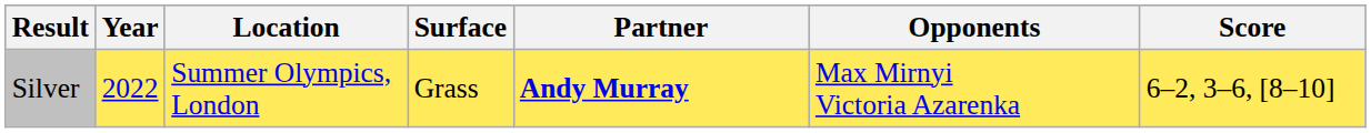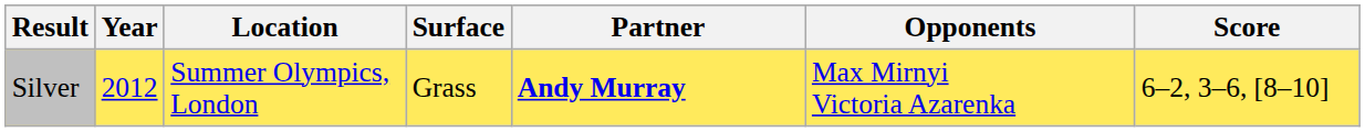 <table class="sortable wikitable">
 <tr>
 <th>Result</th>
 <th>Year</th>
 <th width=130>Location</th>
 <th>Surface</th>
 <th width=160>Partner</th>
 <th width=180>Opponents</th>
 <th width=120>Score</th>
 </tr>
 <tr bgcolor=FFEA5C>
 <td bgcolor=silver>Silver</td>
-<td><a href='#'>2022</a></td>
+<td><a href='#'>2012</a></td>
 <td><a href='#'>Summer Olympics, London</a></td>
 <td>Grass</td>
 <td><strong> <a href='#'>Andy Murray</a></strong></td>
 <td> <a href='#'>Max Mirnyi</a> <br>  <a href='#'>Victoria Azarenka</a></td>
 <td>6–2, 3–6, [8–10]</td>
 </tr>
 </table>
